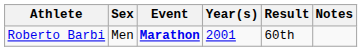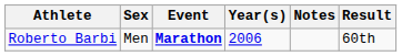 <table class="wikitable" style="font-size:90%;">
 <tr>
 <th>Athlete</th>
 <th>Sex</th>
 <th>Event</th>
 <th>Year(s)</th>
+<th>Notes</th>
 <th>Result</th>
-<th>Notes</th>
 </tr>
 <tr>
 <td><a href='#'>Roberto Barbi</a></td>
 <td>Men</td>
 <td><strong><a href='#'>Marathon</a></strong></td>
-<td><a href='#'>2001</a></td>
+<td><a href='#'>2006</a></td>
+<td></td>
 <td>60th</td>
-<td></td>
 </tr>
 </table>
